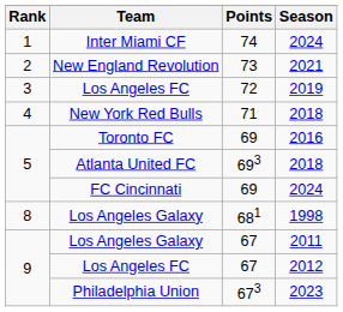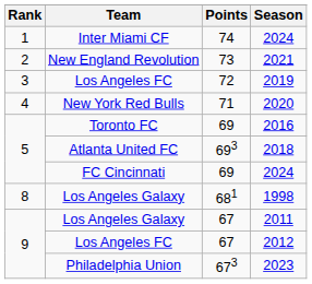 <table class="wikitable" style="text-align: center">
 <tr>
 </tr>
 <tr>
 <th>Rank</th>
 <th>Team</th>
 <th>Points</th>
 <th>Season</th>
 </tr>
 <tr>
 <td>1</td>
 <td><a href='#'>Inter Miami CF</a></td>
 <td>74</td>
 <td><a href='#'>2024</a></td>
 </tr>
 <tr>
 <td>2</td>
 <td><a href='#'>New England Revolution</a></td>
 <td>73</td>
 <td><a href='#'>2021</a></td>
 </tr>
 <tr>
 <td>3</td>
 <td><a href='#'>Los Angeles FC</a></td>
 <td>72</td>
 <td><a href='#'>2019</a></td>
 </tr>
 <tr>
 <td>4</td>
 <td><a href='#'>New York Red Bulls</a></td>
 <td>71</td>
-<td><a href='#'>2018</a></td>
+<td><a href='#'>2020</a></td>
 </tr>
 <tr>
 <td rowspan="3">5</td>
 <td><a href='#'>Toronto FC</a></td>
 <td>69</td>
 <td><a href='#'>2016</a></td>
 </tr>
 <tr>
 <td><a href='#'>Atlanta United FC</a></td>
 <td>69<sup>3</sup></td>
 <td><a href='#'>2018</a></td>
 </tr>
 <tr>
 <td><a href='#'>FC Cincinnati</a></td>
 <td>69</td>
 <td><a href='#'>2024</a></td>
 </tr>
 <tr>
 <td>8</td>
 <td><a href='#'>Los Angeles Galaxy</a></td>
 <td>68<sup>1</sup></td>
 <td><a href='#'>1998</a></td>
 </tr>
 <tr>
 <td rowspan="3">9</td>
 <td><a href='#'>Los Angeles Galaxy</a></td>
 <td>67</td>
 <td><a href='#'>2011</a></td>
 </tr>
 <tr>
 <td><a href='#'>Los Angeles FC</a></td>
 <td>67</td>
 <td><a href='#'>2012</a></td>
 </tr>
 <tr>
 <td><a href='#'>Philadelphia Union</a></td>
 <td>67<sup>3</sup></td>
 <td><a href='#'>2023</a></td>
 </tr>
 </table>
